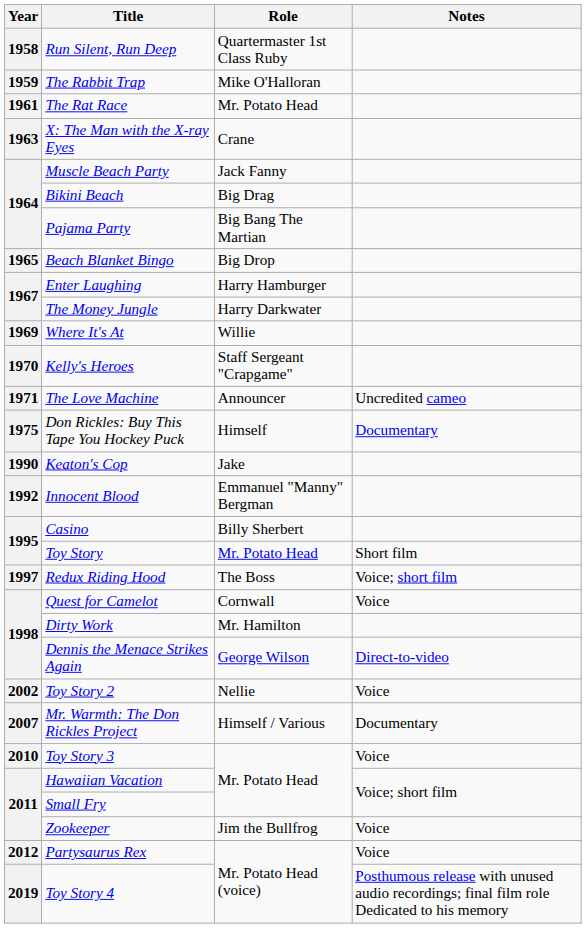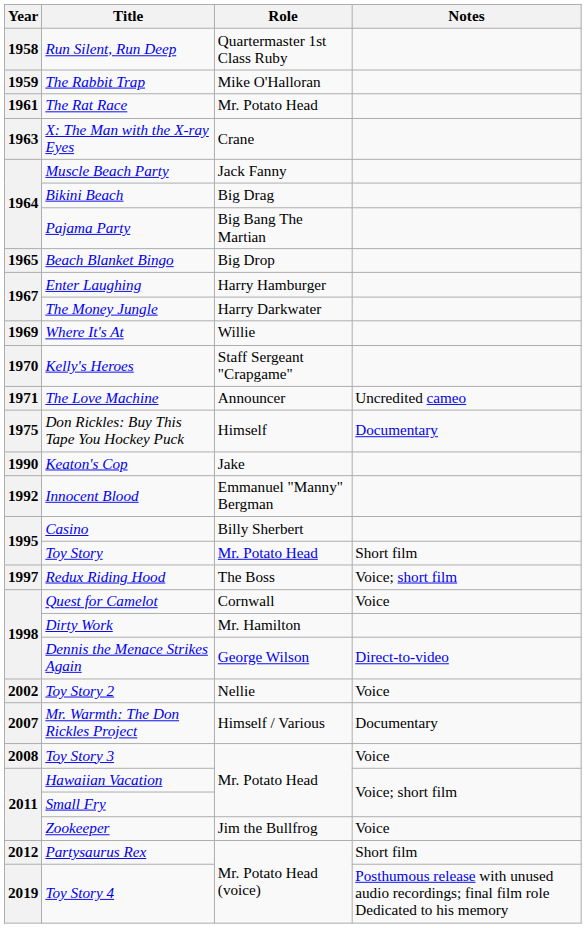 <table class="wikitable unsortable">
 <tr>
 <th>Year</th>
 <th>Title</th>
 <th>Role</th>
 <th>Notes</th>
 </tr>
 <tr>
 <th>1958</th>
 <td><em><a href='#'>Run Silent, Run Deep</a></em></td>
 <td>Quartermaster 1st Class Ruby</td>
 <td></td>
 </tr>
 <tr>
 <th>1959</th>
 <td><em><a href='#'>The Rabbit Trap</a></em></td>
 <td>Mike O'Halloran</td>
 <td></td>
 </tr>
 <tr>
 <th>1961</th>
 <td><em><a href='#'>The Rat Race</a></em></td>
 <td>Mr. Potato Head</td>
 <td></td>
 </tr>
 <tr>
 <th>1963</th>
 <td><em><a href='#'>X: The Man with the X-ray Eyes</a></em></td>
 <td>Crane</td>
 <td></td>
 </tr>
 <tr>
 <th rowspan="3">1964</th>
 <td><em><a href='#'>Muscle Beach Party</a></em></td>
 <td>Jack Fanny</td>
 <td></td>
 </tr>
 <tr>
 <td><em><a href='#'>Bikini Beach</a></em></td>
 <td>Big Drag</td>
 <td></td>
 </tr>
 <tr>
 <td><em><a href='#'>Pajama Party</a></em></td>
 <td>Big Bang The Martian</td>
 <td></td>
 </tr>
 <tr>
 <th>1965</th>
 <td><em><a href='#'>Beach Blanket Bingo</a></em></td>
 <td>Big Drop</td>
 <td></td>
 </tr>
 <tr>
 <th rowspan="2">1967</th>
 <td><em><a href='#'>Enter Laughing</a></em></td>
 <td>Harry Hamburger</td>
 <td></td>
 </tr>
 <tr>
 <td><em><a href='#'>The Money Jungle</a></em></td>
 <td>Harry Darkwater</td>
 <td></td>
 </tr>
 <tr>
 <th>1969</th>
 <td><em><a href='#'>Where It's At</a></em></td>
 <td>Willie</td>
 <td></td>
 </tr>
 <tr>
 <th>1970</th>
 <td><em><a href='#'>Kelly's Heroes</a></em></td>
 <td>Staff Sergeant "Crapgame"</td>
 <td></td>
 </tr>
 <tr>
 <th>1971</th>
 <td><em><a href='#'>The Love Machine</a></em></td>
 <td>Announcer</td>
 <td>Uncredited <a href='#'>cameo</a></td>
 </tr>
 <tr>
 <th>1975</th>
 <td><em>Don Rickles: Buy This Tape You Hockey Puck</em></td>
 <td>Himself</td>
 <td><a href='#'>Documentary</a></td>
 </tr>
 <tr>
 <th>1990</th>
 <td><em><a href='#'>Keaton's Cop</a></em></td>
 <td>Jake</td>
 <td></td>
 </tr>
 <tr>
 <th>1992</th>
 <td><em><a href='#'>Innocent Blood</a></em></td>
 <td>Emmanuel "Manny" Bergman</td>
 <td></td>
 </tr>
 <tr>
 <th rowspan="2">1995</th>
 <td><em><a href='#'>Casino</a></em></td>
 <td>Billy Sherbert</td>
 <td></td>
 </tr>
 <tr>
 <td><em><a href='#'>Toy Story</a></em></td>
 <td><a href='#'>Mr. Potato Head</a></td>
 <td>Short film</td>
 </tr>
 <tr>
 <th>1997</th>
 <td><em><a href='#'>Redux Riding Hood</a></em></td>
 <td>The Boss</td>
 <td>Voice; <a href='#'>short film</a></td>
 </tr>
 <tr>
 <th rowspan="3">1998</th>
 <td><em><a href='#'>Quest for Camelot</a></em></td>
 <td>Cornwall</td>
 <td>Voice</td>
 </tr>
 <tr>
 <td><em><a href='#'>Dirty Work</a></em></td>
 <td>Mr. Hamilton</td>
 <td></td>
 </tr>
 <tr>
 <td><em><a href='#'>Dennis the Menace Strikes Again</a></em></td>
 <td><a href='#'>George Wilson</a></td>
 <td><a href='#'>Direct-to-video</a></td>
 </tr>
 <tr>
 <th>2002</th>
 <td><em><a href='#'>Toy Story 2</a></em></td>
 <td>Nellie</td>
 <td>Voice</td>
 </tr>
 <tr>
 <th>2007</th>
 <td><em><a href='#'>Mr. Warmth: The Don Rickles Project</a></em></td>
 <td>Himself / Various</td>
 <td>Documentary</td>
 </tr>
 <tr>
-<th>2010</th>
+<th>2008</th>
 <td><em><a href='#'>Toy Story 3</a></em></td>
 <td rowspan="3">Mr. Potato Head</td>
 <td>Voice</td>
 </tr>
 <tr>
 <th rowspan="3">2011</th>
 <td><em><a href='#'>Hawaiian Vacation</a></em></td>
 <td rowspan="2">Voice; short film</td>
 </tr>
 <tr>
 <td><em><a href='#'>Small Fry</a></em></td>
 </tr>
 <tr>
 <td><em><a href='#'>Zookeeper</a></em></td>
 <td>Jim the Bullfrog</td>
 <td>Voice</td>
 </tr>
 <tr>
 <th>2012</th>
 <td><em><a href='#'>Partysaurus Rex</a></em></td>
 <td rowspan=2>Mr. Potato Head (voice)</td>
-<td>Voice</td>
+<td>Short film</td>
 </tr>
 <tr>
 <th>2019</th>
 <td><em><a href='#'>Toy Story 4</a></em></td>
 <td><a href='#'>Posthumous release</a> with unused audio recordings; final film role<br>Dedicated to his memory</td>
 </tr>
 </table>
